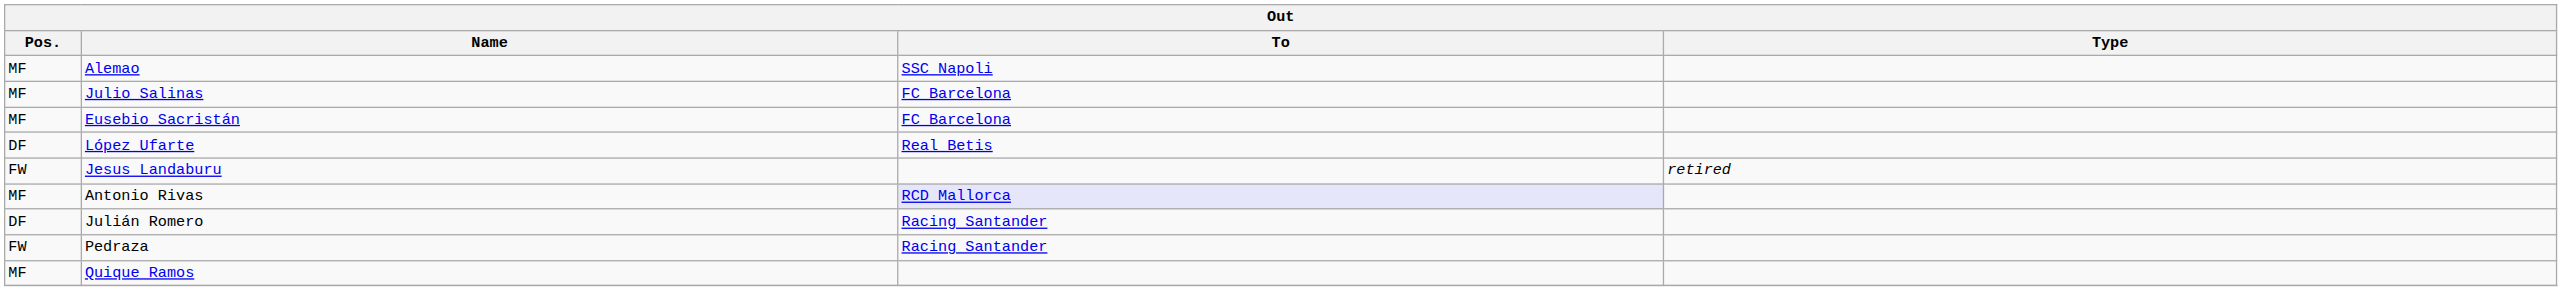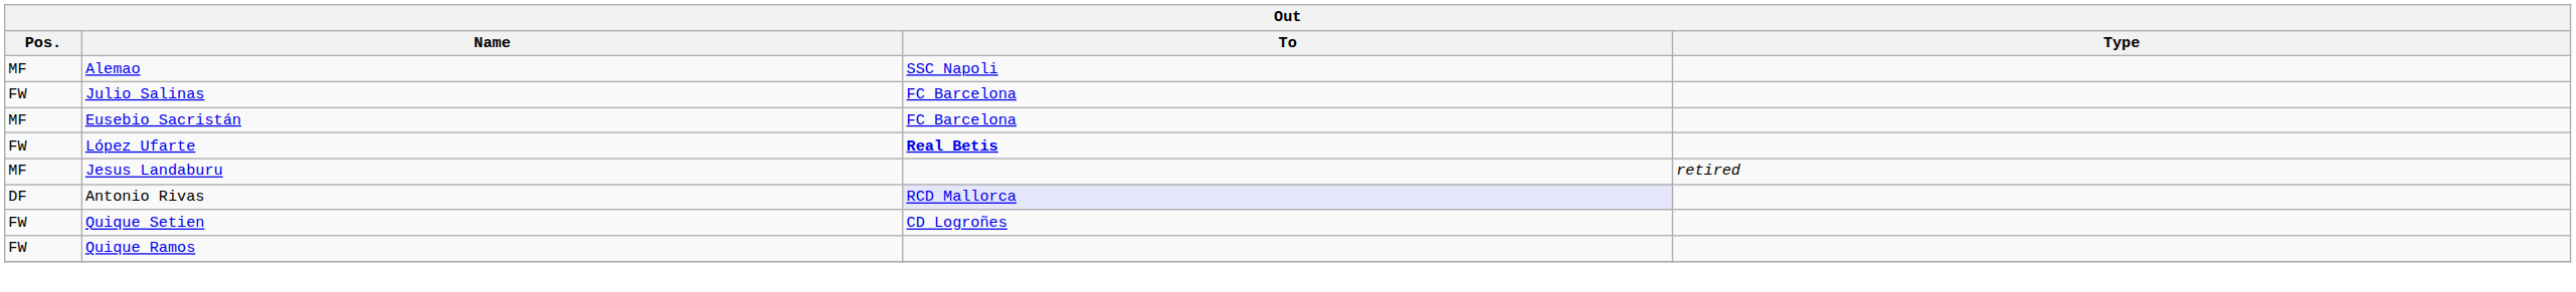 <table class="wikitable" style="font-size:90%;width:99%;">
 <tr>
 <th colspan="4">Out</th>
 </tr>
 <tr>
 <th width=3%>Pos.</th>
 <th width=32%>Name</th>
 <th width=30%>To</th>
 <th width=35%>Type</th>
 </tr>
 <tr>
 <td>MF</td>
 <td><a href='#'>Alemao</a></td>
 <td><a href='#'>SSC Napoli</a></td>
 <td></td>
 </tr>
 <tr>
-<td>MF</td>
+<td>FW</td>
 <td><a href='#'>Julio Salinas</a></td>
 <td><a href='#'>FC Barcelona</a></td>
 <td></td>
 </tr>
 <tr>
 <td>MF</td>
 <td><a href='#'>Eusebio Sacristán</a></td>
 <td><a href='#'>FC Barcelona</a></td>
 <td></td>
 </tr>
 <tr>
-<td>DF</td>
+<td>FW</td>
 <td><a href='#'>López Ufarte</a></td>
-<td><a href='#'>Real Betis</a></td>
+<td><strong><a href='#'>Real Betis</a></strong></td>
 <td></td>
 </tr>
 <tr>
-<td>FW</td>
+<td>MF</td>
 <td><a href='#'>Jesus Landaburu</a></td>
 <td></td>
 <td><em>retired</em></td>
 </tr>
 <tr>
-<td>MF</td>
+<td>DF</td>
 <td>Antonio Rivas</td>
 <td style="background: lavender;"><a href='#'>RCD Mallorca</a></td>
 <td></td>
 </tr>
 <tr>
-<td>DF</td>
-<td>Julián Romero</td>
-<td><a href='#'>Racing Santander</a></td>
+<td>FW</td>
+<td><a href='#'>Quique Setien</a></td>
+<td><a href='#'>CD Logroñes</a></td>
 <td></td>
 </tr>
 <tr>
 <td>FW</td>
-<td>Pedraza</td>
-<td><a href='#'>Racing Santander</a></td>
-<td></td>
-</tr>
-<tr>
-<td>MF</td>
 <td><a href='#'>Quique Ramos</a></td>
 <td></td>
 <td></td>
 </tr>
 <tr>
 </tr>
 </table>
